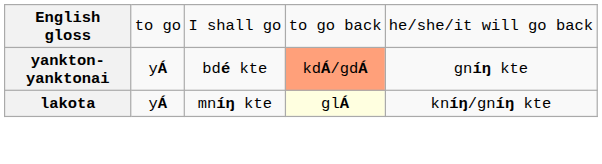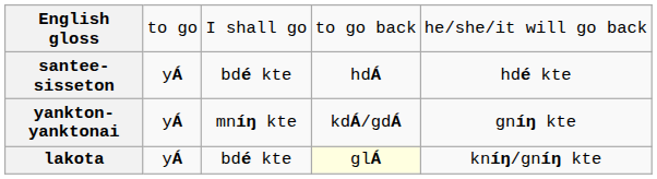 <table class="wikitable">
 <tr>
 <th align="center" width="100">English gloss</th>
 <td>to go</td>
 <td align="center">I shall go</td>
 <td>to go back</td>
 <td align="center">he/she/it will go back</td>
 </tr>
 <tr>
+<th align="center" width="100">santee-sisseton</th>
+<td align="center">y<strong>Á</strong></td>
+<td align="center">bd<strong>é</strong> kte</td>
+<td align="center">hd<strong>Á</strong></td>
+<td align="center">hd<strong>é</strong> kte</td>
+</tr>
+<tr>
 <th align="center" width="100">yankton-yanktonai</th>
 <td align="center">y<strong>Á</strong></td>
-<td align="center">bd<strong>é</strong> kte</td>
-<td align="center" style="background: lightsalmon;">kd<strong>Á</strong>/gd<strong>Á</strong></td>
+<td align="center">mn<strong>íŋ</strong> kte</td>
+<td align="center">kd<strong>Á</strong>/gd<strong>Á</strong></td>
 <td align="center">gn<strong>íŋ</strong> kte</td>
 </tr>
 <tr>
 <th align="center" width="100">lakota</th>
 <td align="center">y<strong>Á</strong></td>
-<td align="center">mn<strong>íŋ</strong> kte</td>
+<td align="center">bd<strong>é</strong> kte</td>
 <td align="center" style="background: lightyellow;">gl<strong>Á</strong></td>
 <td align="center">kn<strong>íŋ</strong>/gn<strong>íŋ</strong> kte</td>
 </tr>
 </table>
